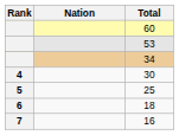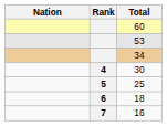 <table class="wikitable sortable" style="text-align:center; font-size:85%">
 <tr>
+<th ! scope="col" style="width:120px;">Nation</th>
 <th scope="col" style="width:25px;">Rank</th>
-<th ! scope="col" style="width:120px;">Nation</th>
 <th ! scope="col" style="width:60px;">Total</th>
 </tr>
 <tr bgcolor=fffcaf>
+<td align=left></td>
 <th scope=row></th>
-<td align=left></td>
 <td>60</td>
 </tr>
 <tr bgcolor=e5e5e5>
+<td align=left></td>
 <th scope=row></th>
-<td align=left></td>
 <td>53</td>
 </tr>
 <tr bgcolor=eecc99>
+<td align=left></td>
 <th scope=row></th>
-<td align=left></td>
 <td>34</td>
 </tr>
 <tr>
+<td align=left></td>
 <th scope=row>4</th>
-<td align=left></td>
 <td>30</td>
 </tr>
 <tr>
+<td align=left></td>
 <th scope=row>5</th>
-<td align=left></td>
 <td>25</td>
 </tr>
 <tr>
+<td align=left></td>
 <th scope=row>6</th>
-<td align=left></td>
 <td>18</td>
 </tr>
 <tr>
+<td align=left></td>
 <th scope=row>7</th>
-<td align=left></td>
 <td>16</td>
 </tr>
 </table>
